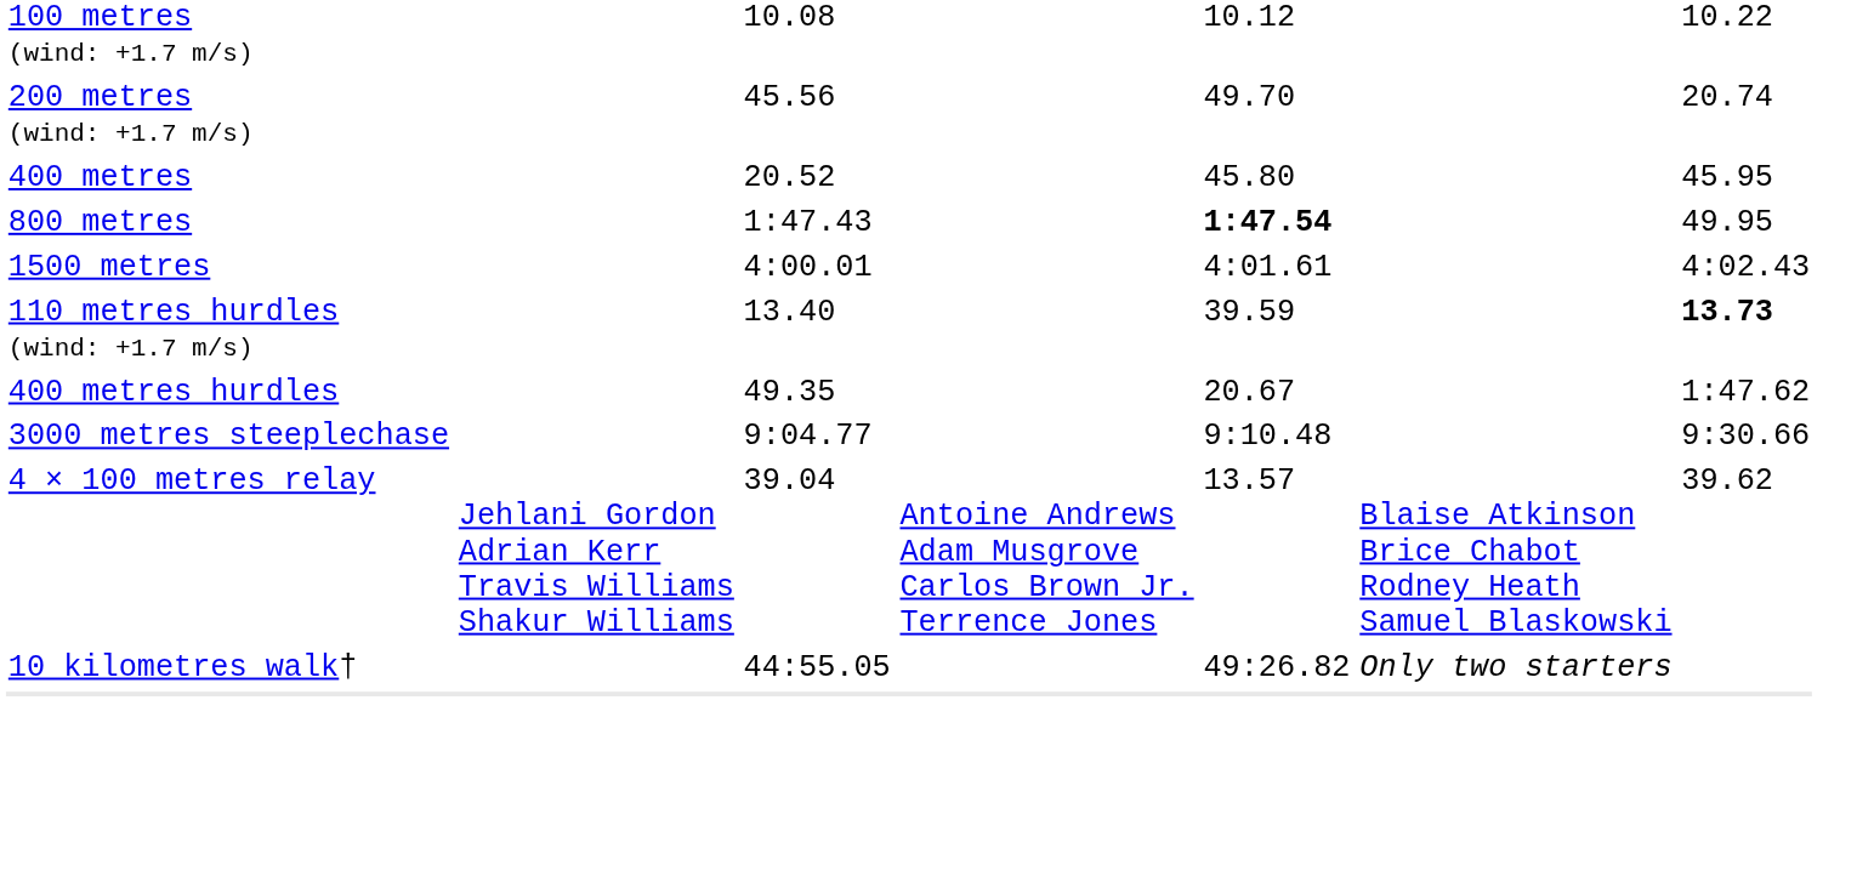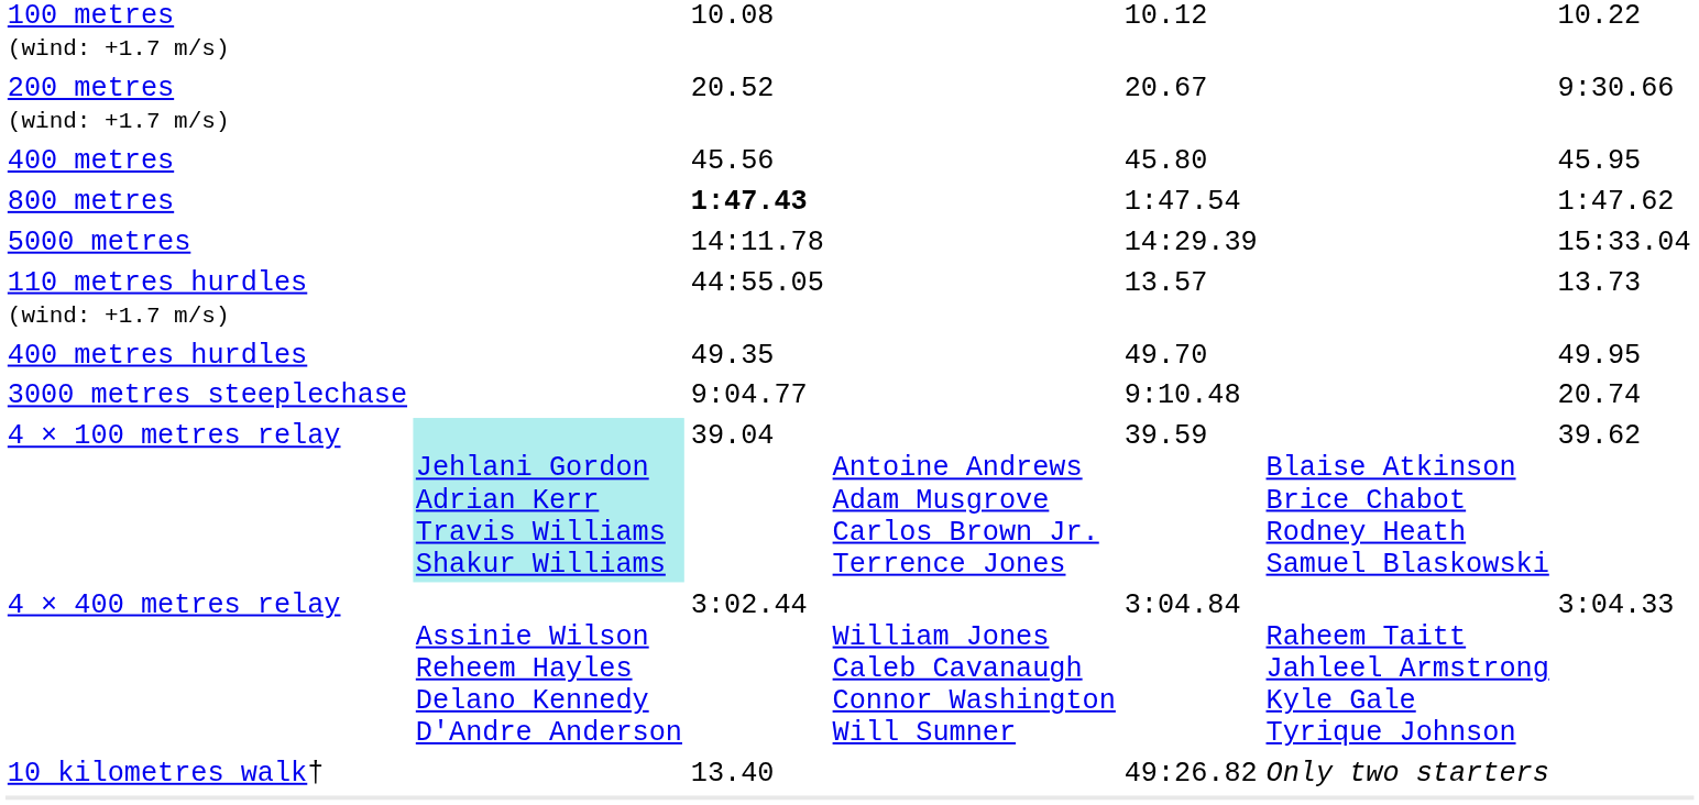 <table>
 <tr valign="top">
 <td><a href='#'>100 metres</a><br><small>(wind: +1.7 m/s)</small></td>
 <td></td>
 <td>10.08</td>
 <td></td>
 <td>10.12</td>
 <td></td>
 <td>10.22</td>
 </tr>
 <tr valign="top">
 <td><a href='#'>200 metres</a><br><small>(wind: +1.7 m/s)</small></td>
 <td></td>
-<td>45.56</td>
+<td>20.52</td>
 <td></td>
-<td>49.70</td>
+<td>20.67</td>
 <td></td>
-<td>20.74</td>
+<td>9:30.66</td>
 </tr>
 <tr valign="top">
 <td><a href='#'>400 metres</a></td>
 <td></td>
-<td>20.52</td>
+<td>45.56</td>
 <td></td>
 <td>45.80</td>
 <td></td>
 <td>45.95</td>
 </tr>
 <tr valign="top">
 <td><a href='#'>800 metres</a></td>
 <td></td>
-<td>1:47.43</td>
+<td><strong>1:47.43</strong></td>
 <td></td>
-<td><strong>1:47.54</strong></td>
+<td>1:47.54</td>
 <td></td>
-<td>49.95</td>
+<td>1:47.62</td>
 </tr>
 <tr valign="top">
-<td><a href='#'>1500 metres</a></td>
+<td><a href='#'>5000 metres</a></td>
 <td></td>
-<td>4:00.01</td>
+<td>14:11.78 </td>
 <td></td>
-<td>4:01.61</td>
+<td>14:29.39</td>
 <td></td>
-<td>4:02.43</td>
+<td>15:33.04</td>
 </tr>
 <tr valign="top">
 <td><a href='#'>110 metres hurdles</a><br><small>(wind: +1.7 m/s)</small></td>
 <td></td>
-<td>13.40</td>
+<td>44:55.05</td>
 <td></td>
-<td>39.59</td>
+<td>13.57</td>
 <td></td>
-<td><strong>13.73</strong></td>
+<td>13.73</td>
 </tr>
 <tr valign="top">
 <td><a href='#'>400 metres hurdles</a></td>
 <td></td>
 <td>49.35</td>
 <td></td>
-<td>20.67</td>
+<td>49.70</td>
 <td></td>
-<td>1:47.62</td>
+<td>49.95</td>
 </tr>
 <tr valign="top">
 <td><a href='#'>3000 metres steeplechase</a></td>
 <td></td>
 <td>9:04.77</td>
 <td></td>
 <td>9:10.48</td>
 <td></td>
-<td>9:30.66</td>
+<td>20.74</td>
 </tr>
 <tr valign="top">
 <td><a href='#'>4 × 100 metres relay</a></td>
-<td><br><a href='#'>Jehlani Gordon</a><br><a href='#'>Adrian Kerr</a><br><a href='#'>Travis Williams</a><br><a href='#'>Shakur Williams</a></td>
+<td style="background: paleturquoise;"><br><a href='#'>Jehlani Gordon</a><br><a href='#'>Adrian Kerr</a><br><a href='#'>Travis Williams</a><br><a href='#'>Shakur Williams</a></td>
 <td>39.04</td>
 <td><br><a href='#'>Antoine Andrews</a><br><a href='#'>Adam Musgrove</a><br><a href='#'>Carlos Brown Jr.</a><br><a href='#'>Terrence Jones</a></td>
-<td>13.57</td>
+<td>39.59</td>
 <td><br><a href='#'>Blaise Atkinson</a><br><a href='#'>Brice Chabot</a><br><a href='#'>Rodney Heath</a><br><a href='#'>Samuel Blaskowski</a></td>
 <td>39.62</td>
 </tr>
 <tr valign="top">
+<td><a href='#'>4 × 400 metres relay</a></td>
+<td><br><a href='#'>Assinie Wilson</a><br><a href='#'>Reheem Hayles</a><br><a href='#'>Delano Kennedy</a><br><a href='#'>D'Andre Anderson</a></td>
+<td>3:02.44</td>
+<td><br><a href='#'>William Jones</a><br><a href='#'>Caleb Cavanaugh</a><br><a href='#'>Connor Washington</a><br><a href='#'>Will Sumner</a></td>
+<td>3:04.84</td>
+<td><br><a href='#'>Raheem Taitt</a><br><a href='#'>Jahleel Armstrong</a><br><a href='#'>Kyle Gale</a><br><a href='#'>Tyrique Johnson</a></td>
+<td>3:04.33</td>
+</tr>
+<tr valign="top">
 <td><a href='#'>10 kilometres walk</a>†</td>
 <td></td>
-<td>44:55.05</td>
+<td>13.40</td>
 <td></td>
 <td>49:26.82</td>
 <td colspan=2><em>Only two starters</em></td>
 </tr>
 <tr style="background:#e8e8e8;">
 <td colspan=7></td>
 </tr>
 </table>
